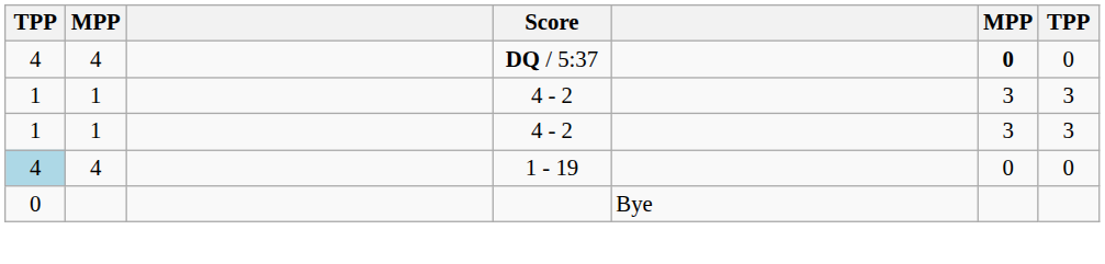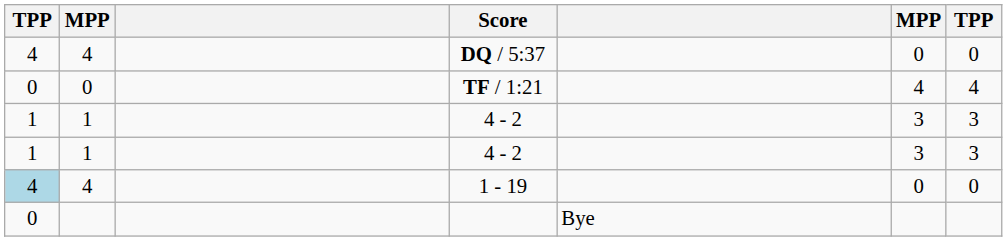 <table class="wikitable" style="text-align: center;" |>
 <tr>
 <th width="35">TPP</th>
 <th width="35">MPP</th>
 <th width="250"></th>
 <th width="75">Score</th>
 <th width="250"></th>
 <th width="35">MPP</th>
 <th width="35">TPP</th>
 </tr>
 <tr>
 <td>4</td>
 <td>4</td>
 <td style="text-align:left;"></td>
 <td><strong>DQ</strong> / 5:37</td>
 <td style="text-align:left;"><strong></strong></td>
-<td><strong>0</strong></td>
 <td>0</td>
+<td>0</td>
+</tr>
+<tr>
+<td>0</td>
+<td>0</td>
+<td style="text-align:left;"><strong></strong></td>
+<td><strong>TF</strong> / 1:21</td>
+<td style="text-align:left;"></td>
+<td>4</td>
+<td>4</td>
 </tr>
 <tr>
 <td>1</td>
 <td>1</td>
 <td style="text-align:left;"><strong></strong></td>
 <td>4 - 2</td>
 <td style="text-align:left;"></td>
 <td>3</td>
 <td>3</td>
 </tr>
 <tr>
 <td>1</td>
 <td>1</td>
 <td style="text-align:left;"><strong></strong></td>
 <td>4 - 2</td>
 <td style="text-align:left;"></td>
 <td>3</td>
 <td>3</td>
 </tr>
 <tr>
 <td style="background: lightblue;">4</td>
 <td>4</td>
 <td style="text-align:left;"></td>
 <td>1 - 19</td>
 <td style="text-align:left;"><strong></strong></td>
 <td>0</td>
 <td>0</td>
 </tr>
 <tr>
 <td>0</td>
 <td></td>
 <td style="text-align:left;"><strong></strong></td>
 <td></td>
 <td style="text-align:left;">Bye</td>
 <td></td>
 <td></td>
 </tr>
 </table>
